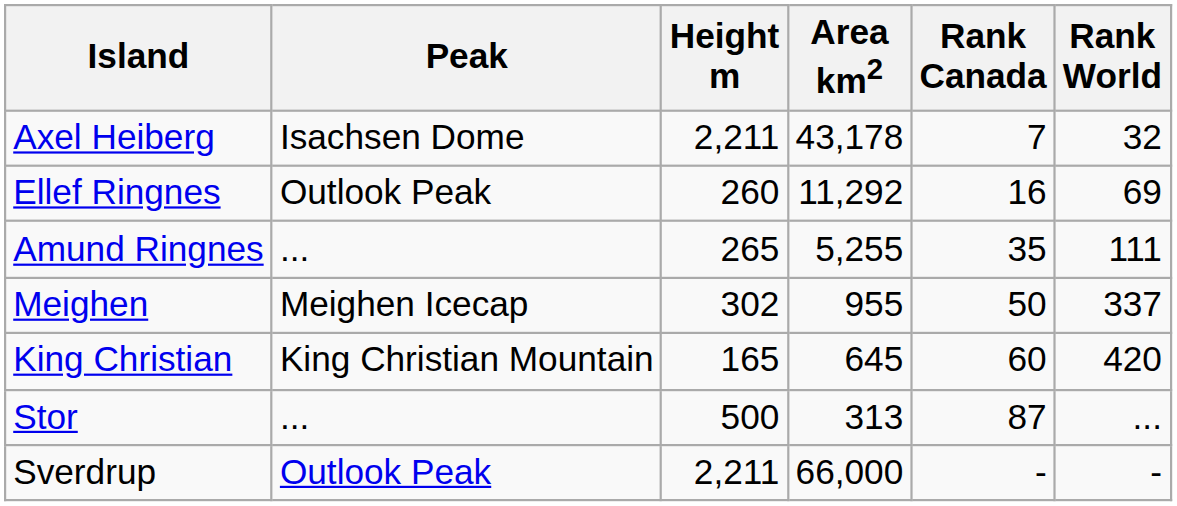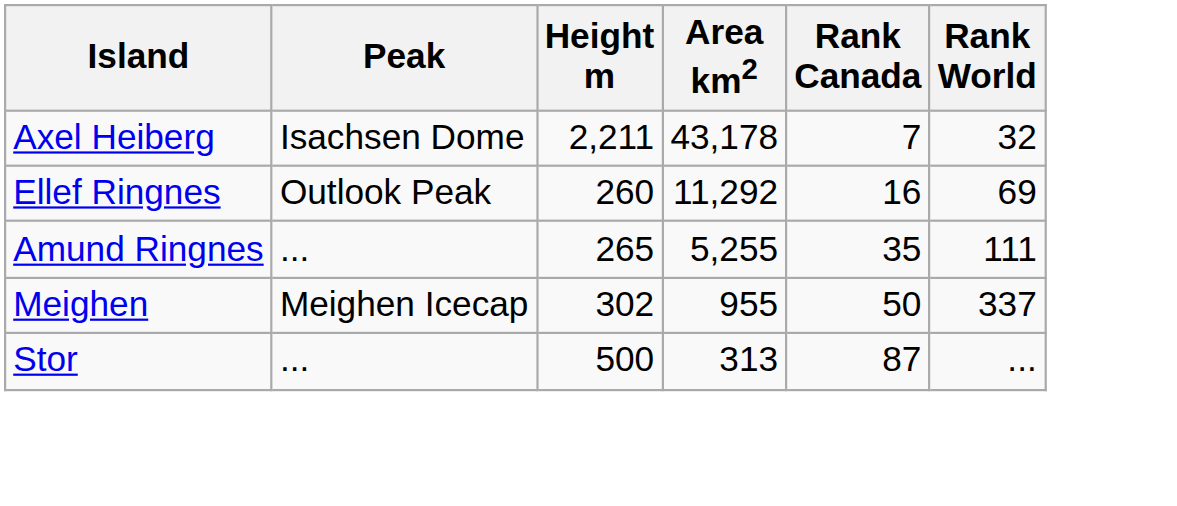 <table class="wikitable sortable">
 <tr>
 <th>Island</th>
 <th>Peak</th>
 <th>Height<br>m</th>
 <th>Area<br>km<sup>2</sup></th>
 <th>Rank<br>Canada</th>
 <th>Rank<br>World</th>
 </tr>
 <tr>
 <td><a href='#'>Axel Heiberg</a></td>
 <td>Isachsen Dome</td>
 <td align="right">2,211</td>
 <td align="right">43,178</td>
 <td align="right">7</td>
 <td align="right">32</td>
 </tr>
 <tr>
 <td><a href='#'>Ellef Ringnes</a></td>
 <td>Outlook Peak</td>
 <td align="right">260</td>
 <td align="right">11,292</td>
 <td align="right">16</td>
 <td align="right">69</td>
 </tr>
 <tr>
 <td><a href='#'>Amund Ringnes</a></td>
 <td>...</td>
 <td align="right">265</td>
 <td align="right">5,255</td>
 <td align="right">35</td>
 <td align="right">111</td>
 </tr>
 <tr>
 <td><a href='#'>Meighen</a></td>
 <td>Meighen Icecap</td>
 <td align="right">302</td>
 <td align="right">955</td>
 <td align="right">50</td>
 <td align="right">337</td>
 </tr>
 <tr>
-<td><a href='#'>King Christian</a></td>
-<td>King Christian Mountain</td>
-<td align="right">165</td>
-<td align="right">645</td>
-<td align="right">60</td>
-<td align="right">420</td>
-</tr>
-<tr>
 <td><a href='#'>Stor</a></td>
 <td>...</td>
 <td align="right">500</td>
 <td align="right">313</td>
 <td align="right">87</td>
 <td align="right">...</td>
 </tr>
-<tr>
-<td>Sverdrup</td>
-<td><a href='#'>Outlook Peak</a></td>
-<td align="right">2,211</td>
-<td align="right">66,000</td>
-<td align="right">-</td>
-<td align="right">-</td>
-</tr>
 </table>
